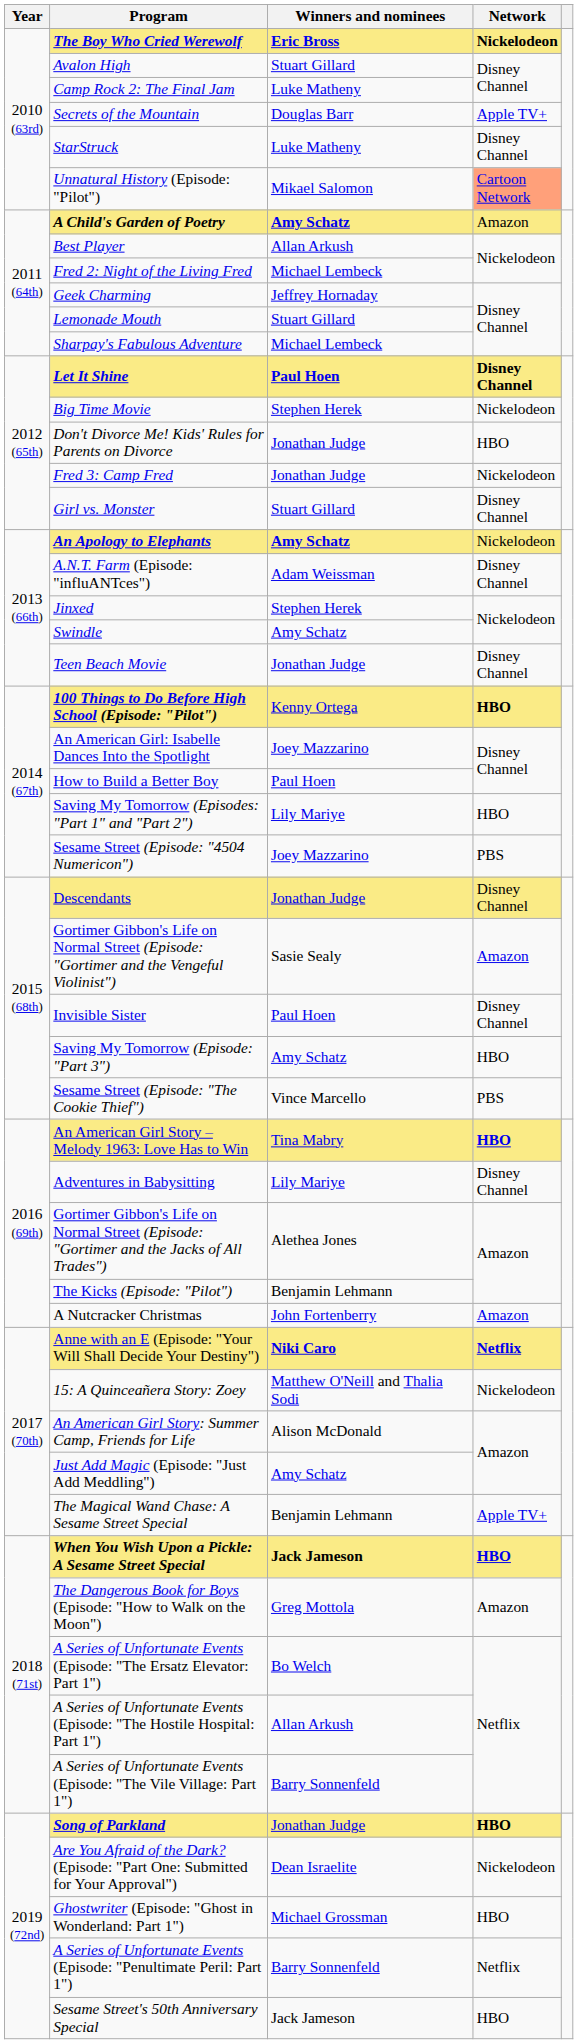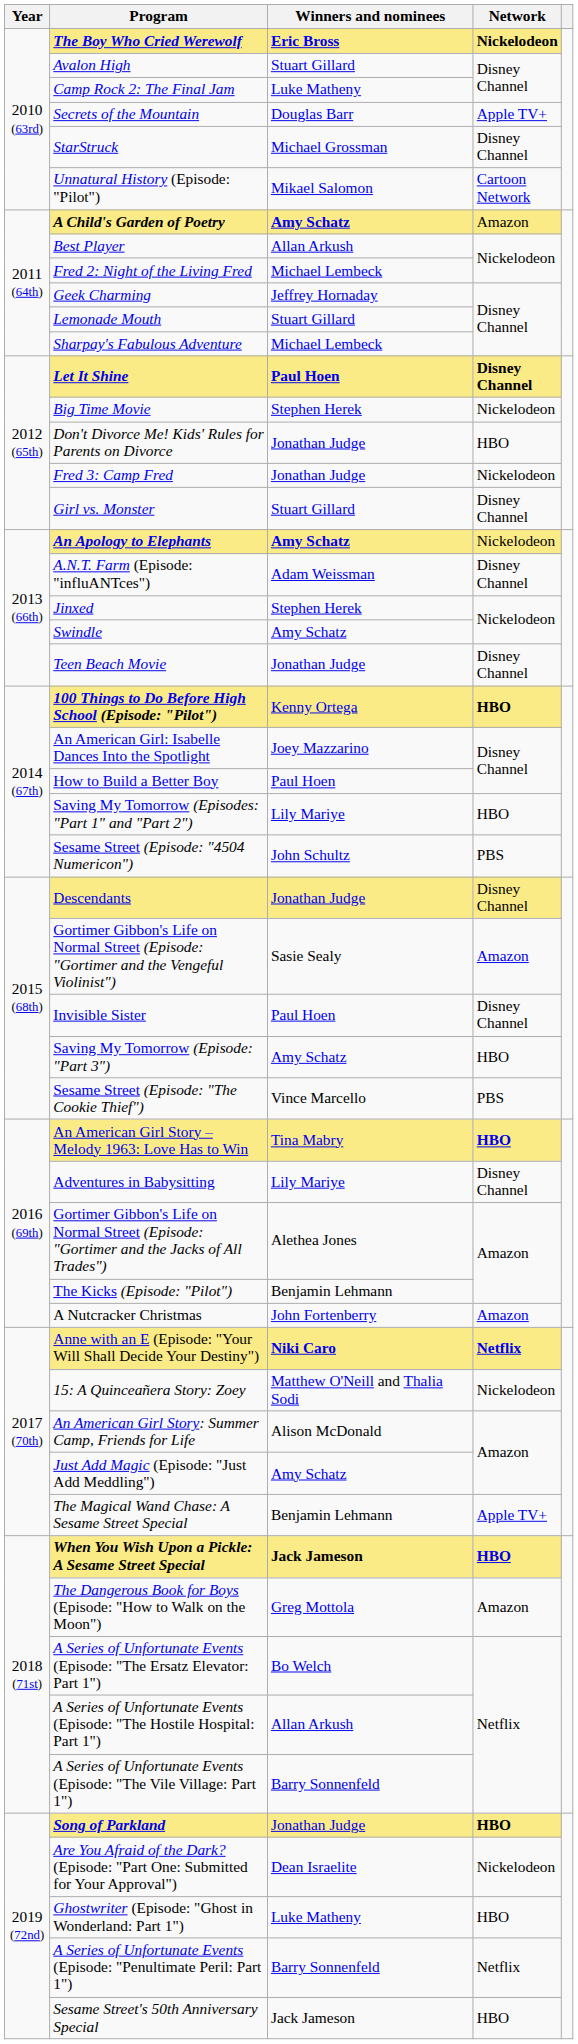 <table class="wikitable" width="95%" cellpadding="5">
 <tr>
 <th width="8%">Year</th>
 <th width="39%">Program</th>
 <th width="37%">Winners and nominees</th>
 <th width="7%">Network</th>
 <th width="2%"></th>
 </tr>
 <tr>
 <td rowspan="6" style="text-align:center;">2010<br><small>(<a href='#'>63rd</a>)</small></td>
 <td style="background:#FAEB86;"><strong><em><a href='#'>The Boy Who Cried Werewolf</a></em></strong></td>
 <td style="background:#FAEB86;"><strong><a href='#'>Eric Bross</a></strong></td>
 <td style="background:#FAEB86;"><strong>Nickelodeon</strong></td>
 <td rowspan="6" style="text-align:center;"></td>
 </tr>
 <tr>
 <td><em><a href='#'>Avalon High</a></em></td>
 <td><a href='#'>Stuart Gillard</a></td>
 <td rowspan=2>Disney Channel</td>
 </tr>
 <tr>
 <td><em><a href='#'>Camp Rock 2: The Final Jam</a></em></td>
 <td><a href='#'>Luke Matheny</a></td>
 </tr>
 <tr>
 <td><em><a href='#'>Secrets of the Mountain</a></em></td>
 <td><a href='#'>Douglas Barr</a></td>
 <td><a href='#'>Apple TV+</a></td>
 </tr>
 <tr>
 <td><em><a href='#'>StarStruck</a></em></td>
-<td><a href='#'>Luke Matheny</a></td>
+<td><a href='#'>Michael Grossman</a></td>
 <td>Disney Channel</td>
 </tr>
 <tr>
 <td><em><a href='#'>Unnatural History</a></em> (Episode: "Pilot")</td>
 <td><a href='#'>Mikael Salomon</a></td>
-<td style="background: lightsalmon;"><a href='#'>Cartoon Network</a></td>
+<td><a href='#'>Cartoon Network</a></td>
 </tr>
 <tr>
 <td rowspan="6" style="text-align:center;">2011<br><small>(<a href='#'>64th</a>)</small></td>
 <td style="background:#FAEB86;"><strong><em>A Child's Garden of Poetry</em></strong></td>
 <td style="background:#FAEB86;"><strong><a href='#'>Amy Schatz</a></strong></td>
 <td style="background:#FAEB86;"></strong>Amazon<strong></td>
 <td rowspan="6" style="text-align:center;"></td>
 </tr>
 <tr>
 <td><em><a href='#'>Best Player</a></em></td>
 <td><a href='#'>Allan Arkush</a></td>
 <td rowspan=2>Nickelodeon</td>
 </tr>
 <tr>
 <td><em><a href='#'>Fred 2: Night of the Living Fred</a></em></td>
 <td><a href='#'>Michael Lembeck</a></td>
 </tr>
 <tr>
 <td><em><a href='#'>Geek Charming</a></em></td>
 <td><a href='#'>Jeffrey Hornaday</a></td>
 <td rowspan=3>Disney Channel</td>
 </tr>
 <tr>
 <td><em><a href='#'>Lemonade Mouth</a></em></td>
 <td><a href='#'>Stuart Gillard</a></td>
 </tr>
 <tr>
 <td><em><a href='#'>Sharpay's Fabulous Adventure</a></em></td>
 <td><a href='#'>Michael Lembeck</a></td>
 </tr>
 <tr>
 <td rowspan="5" style="text-align:center;">2012<br><small>(<a href='#'>65th</a>)</small></td>
 <td style="background:#FAEB86;"><strong><em><a href='#'>Let It Shine</a></em></strong></td>
 <td style="background:#FAEB86;"><strong><a href='#'>Paul Hoen</a></strong></td>
 <td style="background:#FAEB86;"><strong>Disney Channel</strong></td>
 <td rowspan="5" style="text-align:center;"></td>
 </tr>
 <tr>
 <td><em><a href='#'>Big Time Movie</a></em></td>
 <td><a href='#'>Stephen Herek</a></td>
 <td>Nickelodeon</td>
 </tr>
 <tr>
 <td><em>Don't Divorce Me! Kids' Rules for Parents on Divorce</em></td>
 <td><a href='#'>Jonathan Judge</a></td>
 <td>HBO</td>
 </tr>
 <tr>
 <td><em><a href='#'>Fred 3: Camp Fred</a></em></td>
 <td><a href='#'>Jonathan Judge</a></td>
 <td>Nickelodeon</td>
 </tr>
 <tr>
 <td><em><a href='#'>Girl vs. Monster</a></em></td>
 <td><a href='#'>Stuart Gillard</a></td>
 <td>Disney Channel</td>
 </tr>
 <tr>
 <td rowspan="5" style="text-align:center;">2013<br><small>(<a href='#'>66th</a>)</small></td>
 <td style="background:#FAEB86;"><strong><em><a href='#'>An Apology to Elephants</a></em></strong></td>
 <td style="background:#FAEB86;"><strong><a href='#'>Amy Schatz</a></strong></td>
 <td style="background:#FAEB86;"></strong>Nickelodeon<strong></td>
 <td rowspan="5" style="text-align:center;"></td>
 </tr>
 <tr>
 <td><em><a href='#'>A.N.T. Farm</a></em> (Episode: "influANTces")</td>
 <td><a href='#'>Adam Weissman</a></td>
 <td>Disney Channel</td>
 </tr>
 <tr>
 <td><em><a href='#'>Jinxed</a></em></td>
 <td><a href='#'>Stephen Herek</a></td>
 <td rowspan=2>Nickelodeon</td>
 </tr>
 <tr>
 <td><em><a href='#'>Swindle</a></em></td>
 <td><a href='#'>Amy Schatz</a></td>
 </tr>
 <tr>
 <td><em><a href='#'>Teen Beach Movie</a></em></td>
 <td><a href='#'>Jonathan Judge</a></td>
 <td>Disney Channel</td>
 </tr>
 <tr>
 <td rowspan="5" style="text-align:center;">2014<br><small>(<a href='#'>67th</a>)</small></td>
 <td style="background:#FAEB86;"><strong><em><a href='#'>100 Things to Do Before High School</a><em> (Episode: "Pilot")<strong></td>
 <td style="background:#FAEB86;"></strong><a href='#'>Kenny Ortega</a><strong></td>
 <td style="background:#FAEB86;"><strong>HBO</strong></td>
 <td rowspan="5" style="text-align:center;"></td>
 </tr>
 <tr>
 <td></em><a href='#'>An American Girl: Isabelle Dances Into the Spotlight</a><em></td>
 <td><a href='#'>Joey Mazzarino</a></td>
 <td rowspan=2>Disney Channel</td>
 </tr>
 <tr>
 <td></em><a href='#'>How to Build a Better Boy</a><em></td>
 <td><a href='#'>Paul Hoen</a></td>
 </tr>
 <tr>
 <td></em><a href='#'>Saving My Tomorrow</a><em> (Episodes: "Part 1" and "Part 2")</td>
 <td><a href='#'>Lily Mariye</a></td>
 <td>HBO</td>
 </tr>
 <tr>
 <td></em><a href='#'>Sesame Street</a><em> (Episode: "4504 Numericon")</td>
-<td><a href='#'>Joey Mazzarino</a></td>
+<td><a href='#'>John Schultz</a></td>
 <td>PBS</td>
 </tr>
 <tr>
 <td rowspan="5" style="text-align:center;">2015<br><small>(<a href='#'>68th</a>)</small></td>
 <td style="background:#FAEB86;"></em></strong><a href='#'>Descendants</a><strong><em></td>
 <td style="background:#FAEB86;"></strong><a href='#'>Jonathan Judge</a><strong></td>
 <td style="background:#FAEB86;"></strong>Disney Channel<strong></td>
 <td rowspan="5" style="text-align:center;"></td>
 </tr>
 <tr>
 <td></em><a href='#'>Gortimer Gibbon's Life on Normal Street</a><em> (Episode: "Gortimer and the Vengeful Violinist")</td>
 <td>Sasie Sealy</td>
 <td><a href='#'>Amazon</a></td>
 </tr>
 <tr>
 <td></em><a href='#'>Invisible Sister</a><em></td>
 <td><a href='#'>Paul Hoen</a></td>
 <td>Disney Channel</td>
 </tr>
 <tr>
 <td></em><a href='#'>Saving My Tomorrow</a><em> (Episode: "Part 3")</td>
 <td><a href='#'>Amy Schatz</a></td>
 <td>HBO</td>
 </tr>
 <tr>
 <td></em><a href='#'>Sesame Street</a><em> (Episode: "The Cookie Thief")</td>
 <td>Vince Marcello</td>
 <td>PBS</td>
 </tr>
 <tr>
 <td rowspan="5" style="text-align:center;">2016<br><small>(<a href='#'>69th</a>)</small></td>
 <td style="background:#FAEB86;"></em></strong><a href='#'>An American Girl Story – Melody 1963: Love Has to Win</a><strong><em></td>
 <td style="background:#FAEB86;"></strong><a href='#'>Tina Mabry</a><strong></td>
 <td style="background:#FAEB86;"><strong><a href='#'>HBO</a></strong></td>
 <td rowspan="5" style="text-align:center;"></td>
 </tr>
 <tr>
 <td></em><a href='#'>Adventures in Babysitting</a><em></td>
 <td><a href='#'>Lily Mariye</a></td>
 <td>Disney Channel</td>
 </tr>
 <tr>
 <td></em><a href='#'>Gortimer Gibbon's Life on Normal Street</a><em> (Episode: "Gortimer and the Jacks of All Trades")</td>
 <td>Alethea Jones</td>
 <td rowspan=2>Amazon</td>
 </tr>
 <tr>
 <td></em><a href='#'>The Kicks</a><em> (Episode: "Pilot")</td>
 <td>Benjamin Lehmann</td>
 </tr>
 <tr>
 <td></em>A Nutcracker Christmas<em></td>
 <td><a href='#'>John Fortenberry</a></td>
 <td><a href='#'>Amazon</a></td>
 </tr>
 <tr>
 <td rowspan="5" style="text-align:center;">2017<br><small>(<a href='#'>70th</a>)</small></td>
 <td style="background:#FAEB86;"></em></strong><a href='#'>Anne with an E</a></em> (Episode: "Your Will Shall Decide Your Destiny")</strong></td>
 <td style="background:#FAEB86;"><strong><a href='#'>Niki Caro</a></strong></td>
 <td style="background:#FAEB86;"><strong><a href='#'>Netflix</a></strong></td>
 <td rowspan="5" style="text-align:center;"></td>
 </tr>
 <tr>
 <td><em>15: A Quinceañera Story: Zoey</em></td>
 <td><a href='#'>Matthew O'Neill</a> and <a href='#'>Thalia Sodi</a></td>
 <td>Nickelodeon</td>
 </tr>
 <tr>
 <td><em><a href='#'>An American Girl Story</a>: Summer Camp, Friends for Life</em></td>
 <td>Alison McDonald</td>
 <td rowspan=2>Amazon</td>
 </tr>
 <tr>
 <td><em><a href='#'>Just Add Magic</a></em> (Episode: "Just Add Meddling")</td>
 <td><a href='#'>Amy Schatz</a></td>
 </tr>
 <tr>
 <td><em>The Magical Wand Chase: A Sesame Street Special</em></td>
 <td>Benjamin Lehmann</td>
 <td><a href='#'>Apple TV+</a></td>
 </tr>
 <tr>
 <td rowspan="5" style="text-align:center;">2018<br><small>(<a href='#'>71st</a>)</small></td>
 <td style="background:#FAEB86;"><strong><em>When You Wish Upon a Pickle: A Sesame Street Special</em></strong></td>
 <td style="background:#FAEB86;"><strong>Jack Jameson</strong></td>
 <td style="background:#FAEB86;"><strong><a href='#'>HBO</a></strong></td>
 <td rowspan="5" style="text-align:center;"></td>
 </tr>
 <tr>
 <td><em><a href='#'>The Dangerous Book for Boys</a></em> (Episode: "How to Walk on the Moon")</td>
 <td><a href='#'>Greg Mottola</a></td>
 <td>Amazon</td>
 </tr>
 <tr>
 <td><em><a href='#'>A Series of Unfortunate Events</a></em> (Episode: "The Ersatz Elevator: Part 1")</td>
 <td><a href='#'>Bo Welch</a></td>
 <td rowspan=3>Netflix</td>
 </tr>
 <tr>
 <td><em>A Series of Unfortunate Events</em> (Episode: "The Hostile Hospital: Part 1")</td>
 <td><a href='#'>Allan Arkush</a></td>
 </tr>
 <tr>
 <td><em>A Series of Unfortunate Events</em> (Episode: "The Vile Village: Part 1")</td>
 <td><a href='#'>Barry Sonnenfeld</a></td>
 </tr>
 <tr>
 <td rowspan="5" style="text-align:center;">2019<br><small>(<a href='#'>72nd</a>)</small></td>
 <td style="background:#FAEB86;"><strong><em><a href='#'>Song of Parkland</a></em></strong></td>
 <td style="background:#FAEB86;"></strong><a href='#'>Jonathan Judge</a><strong></td>
 <td style="background:#FAEB86;"><strong>HBO</strong></td>
 <td rowspan="5" style="text-align:center;"></td>
 </tr>
 <tr>
 <td><em><a href='#'>Are You Afraid of the Dark?</a></em> (Episode: "Part One: Submitted for Your Approval")</td>
 <td><a href='#'>Dean Israelite</a></td>
 <td>Nickelodeon</td>
 </tr>
 <tr>
 <td><em><a href='#'>Ghostwriter</a></em> (Episode: "Ghost in Wonderland: Part 1")</td>
-<td><a href='#'>Michael Grossman</a></td>
+<td><a href='#'>Luke Matheny</a></td>
 <td>HBO</td>
 </tr>
 <tr>
 <td><em><a href='#'>A Series of Unfortunate Events</a></em> (Episode: "Penultimate Peril: Part 1")</td>
 <td><a href='#'>Barry Sonnenfeld</a></td>
 <td>Netflix</td>
 </tr>
 <tr>
 <td><em>Sesame Street's 50th Anniversary Special</em></td>
 <td>Jack Jameson</td>
 <td>HBO</td>
 </tr>
 </table>
